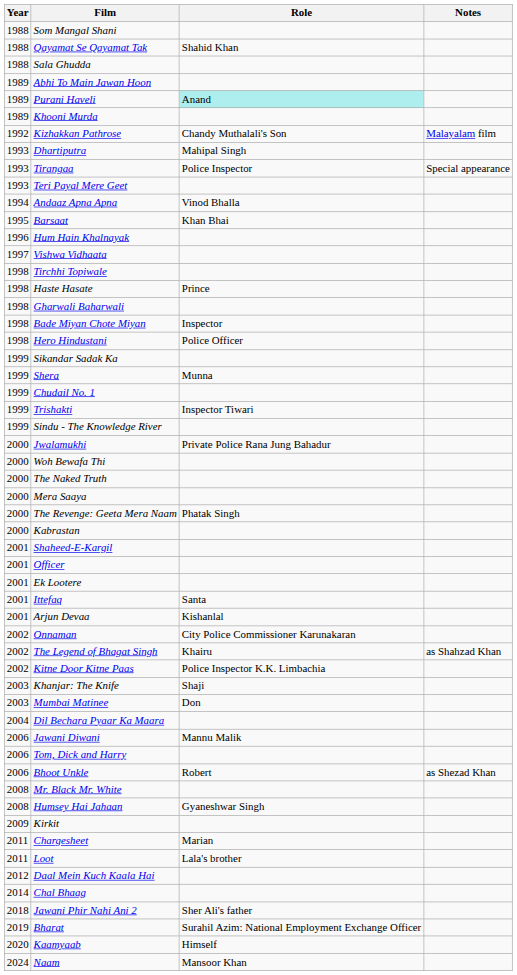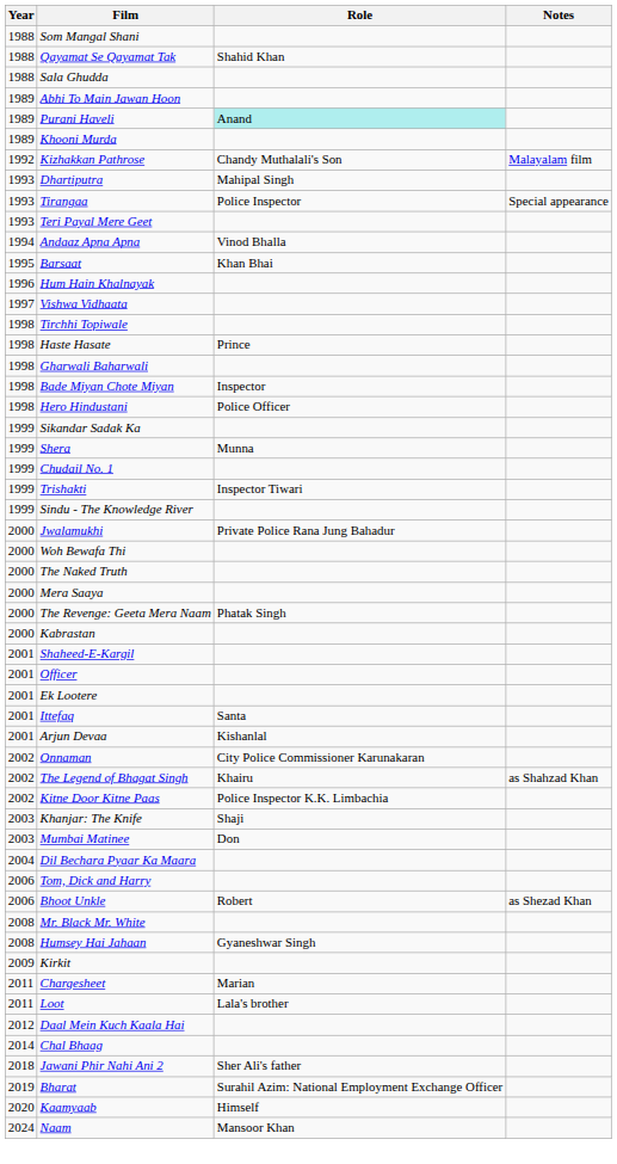 <table class="wikitable sortable">
 <tr>
 <th>Year</th>
 <th>Film</th>
 <th>Role</th>
 <th>Notes</th>
 </tr>
 <tr>
 <td>1988</td>
 <td><em>Som Mangal Shani</em></td>
 <td></td>
 <td></td>
 </tr>
 <tr>
 <td>1988</td>
 <td><em><a href='#'>Qayamat Se Qayamat Tak</a></em></td>
 <td>Shahid Khan</td>
 <td></td>
 </tr>
 <tr>
 <td>1988</td>
 <td><em>Sala Ghudda</em></td>
 <td></td>
 <td></td>
 </tr>
 <tr>
 <td>1989</td>
 <td><em><a href='#'>Abhi To Main Jawan Hoon</a></em></td>
 <td></td>
 <td></td>
 </tr>
 <tr>
 <td>1989</td>
 <td><em><a href='#'>Purani Haveli</a></em></td>
 <td style="background: paleturquoise;">Anand</td>
 <td></td>
 </tr>
 <tr>
 <td>1989</td>
 <td><em><a href='#'>Khooni Murda</a></em></td>
 <td></td>
 <td></td>
 </tr>
 <tr>
 <td>1992</td>
 <td><em><a href='#'>Kizhakkan Pathrose</a></em></td>
 <td>Chandy Muthalali's Son</td>
 <td><a href='#'>Malayalam</a> film</td>
 </tr>
 <tr>
 <td>1993</td>
 <td><em><a href='#'>Dhartiputra</a></em></td>
 <td>Mahipal Singh</td>
 </tr>
 <tr>
 <td>1993</td>
 <td><em><a href='#'>Tirangaa</a></em></td>
 <td>Police Inspector</td>
 <td>Special appearance</td>
 </tr>
 <tr>
 <td>1993</td>
 <td><em><a href='#'>Teri Payal Mere Geet</a></em></td>
 <td></td>
 <td></td>
 </tr>
 <tr>
 <td>1994</td>
 <td><em><a href='#'>Andaaz Apna Apna</a></em></td>
 <td>Vinod Bhalla</td>
 <td></td>
 </tr>
 <tr>
 <td>1995</td>
 <td><em><a href='#'>Barsaat</a></em></td>
 <td>Khan Bhai</td>
 <td></td>
 </tr>
 <tr>
 <td>1996</td>
 <td><em><a href='#'>Hum Hain Khalnayak</a></em></td>
 <td></td>
 <td></td>
 </tr>
 <tr>
 <td>1997</td>
 <td><em><a href='#'>Vishwa Vidhaata</a></em></td>
 <td></td>
 <td></td>
 </tr>
 <tr>
 <td>1998</td>
 <td><em><a href='#'>Tirchhi Topiwale</a></em></td>
 <td></td>
 <td></td>
 </tr>
 <tr>
 <td>1998</td>
 <td><em>Haste Hasate</em></td>
 <td>Prince</td>
 <td></td>
 </tr>
 <tr>
 <td>1998</td>
 <td><em><a href='#'>Gharwali Baharwali</a></em></td>
 <td></td>
 <td></td>
 </tr>
 <tr>
 <td>1998</td>
 <td><em><a href='#'>Bade Miyan Chote Miyan</a></em></td>
 <td>Inspector</td>
 <td></td>
 </tr>
 <tr>
 <td>1998</td>
 <td><em><a href='#'>Hero Hindustani</a></em></td>
 <td>Police Officer</td>
 <td></td>
 </tr>
 <tr>
 <td>1999</td>
 <td><em>Sikandar Sadak Ka</em></td>
 <td></td>
 <td></td>
 </tr>
 <tr>
 <td>1999</td>
 <td><em><a href='#'>Shera</a></em></td>
 <td>Munna</td>
 <td></td>
 </tr>
 <tr>
 <td>1999</td>
 <td><em><a href='#'>Chudail No. 1</a></em></td>
 <td></td>
 <td></td>
 </tr>
 <tr>
 <td>1999</td>
 <td><em><a href='#'>Trishakti</a></em></td>
 <td>Inspector Tiwari</td>
 <td></td>
 </tr>
 <tr>
 <td>1999</td>
 <td><em>Sindu - The Knowledge River</em></td>
 <td></td>
 <td></td>
 </tr>
 <tr>
 <td>2000</td>
 <td><em><a href='#'>Jwalamukhi</a></em></td>
 <td>Private Police Rana Jung Bahadur</td>
 <td></td>
 </tr>
 <tr>
 <td>2000</td>
 <td><em>Woh Bewafa Thi</em></td>
 <td></td>
 <td></td>
 </tr>
 <tr>
 <td>2000</td>
 <td><em>The Naked Truth</em></td>
 <td></td>
 <td></td>
 </tr>
 <tr>
 <td>2000</td>
 <td><em>Mera Saaya</em></td>
 <td></td>
 <td></td>
 </tr>
 <tr>
 <td>2000</td>
 <td><em>The Revenge: Geeta Mera Naam</em></td>
 <td>Phatak Singh</td>
 <td></td>
 </tr>
 <tr>
 <td>2000</td>
 <td><em>Kabrastan</em></td>
 <td></td>
 <td></td>
 </tr>
 <tr>
 <td>2001</td>
 <td><em><a href='#'>Shaheed-E-Kargil</a></em></td>
 <td></td>
 <td></td>
 </tr>
 <tr>
 <td>2001</td>
 <td><em><a href='#'>Officer</a></em></td>
 <td></td>
 <td></td>
 </tr>
 <tr>
 <td>2001</td>
 <td><em>Ek Lootere</em></td>
 <td></td>
 <td></td>
 </tr>
 <tr>
 <td>2001</td>
 <td><em><a href='#'>Ittefaq</a></em></td>
 <td>Santa</td>
 <td></td>
 </tr>
 <tr>
 <td>2001</td>
 <td><em>Arjun Devaa</em></td>
 <td>Kishanlal</td>
 <td></td>
 </tr>
 <tr>
 <td>2002</td>
 <td><em><a href='#'>Onnaman</a></em></td>
 <td>City Police Commissioner Karunakaran</td>
 <td></td>
 </tr>
 <tr>
 <td>2002</td>
 <td><em><a href='#'>The Legend of Bhagat Singh</a></em></td>
 <td>Khairu</td>
 <td>as Shahzad Khan</td>
 </tr>
 <tr>
 <td>2002</td>
 <td><em><a href='#'>Kitne Door Kitne Paas</a></em></td>
 <td>Police Inspector K.K. Limbachia</td>
 <td></td>
 </tr>
 <tr>
 <td>2003</td>
 <td><em>Khanjar: The Knife</em></td>
 <td>Shaji</td>
 <td></td>
 </tr>
 <tr>
 <td>2003</td>
 <td><em><a href='#'>Mumbai Matinee</a></em></td>
 <td>Don</td>
 <td></td>
 </tr>
 <tr>
 <td>2004</td>
 <td><em><a href='#'>Dil Bechara Pyaar Ka Maara</a></em></td>
 <td></td>
 <td></td>
 </tr>
 <tr>
 <td>2006</td>
-<td><em><a href='#'>Jawani Diwani</a></em></td>
-<td>Mannu Malik</td>
-<td></td>
-</tr>
-<tr>
-<td>2006</td>
 <td><em><a href='#'>Tom, Dick and Harry</a></em></td>
 <td></td>
 <td></td>
 </tr>
 <tr>
 <td>2006</td>
 <td><em><a href='#'>Bhoot Unkle</a></em></td>
 <td>Robert</td>
 <td>as Shezad Khan</td>
 </tr>
 <tr>
 <td>2008</td>
 <td><em><a href='#'>Mr. Black Mr. White</a></em></td>
 <td></td>
 <td></td>
 </tr>
 <tr>
 <td>2008</td>
 <td><em><a href='#'>Humsey Hai Jahaan</a></em></td>
 <td>Gyaneshwar Singh</td>
 <td></td>
 </tr>
 <tr>
 <td>2009</td>
 <td><em>Kirkit</em></td>
 <td></td>
 <td></td>
 </tr>
 <tr>
 <td>2011</td>
 <td><em><a href='#'>Chargesheet</a></em></td>
 <td>Marian</td>
 <td></td>
 </tr>
 <tr>
 <td>2011</td>
 <td><em><a href='#'>Loot</a></em></td>
 <td>Lala's brother</td>
 <td></td>
 </tr>
 <tr>
 <td>2012</td>
 <td><em><a href='#'>Daal Mein Kuch Kaala Hai</a></em></td>
 <td></td>
 <td></td>
 </tr>
 <tr>
 <td>2014</td>
 <td><em><a href='#'>Chal Bhaag</a></em></td>
 <td></td>
 <td></td>
 </tr>
 <tr>
 <td>2018</td>
 <td><em><a href='#'>Jawani Phir Nahi Ani 2</a></em></td>
 <td>Sher Ali's father</td>
 <td></td>
 </tr>
 <tr>
 <td>2019</td>
 <td><em><a href='#'>Bharat</a></em></td>
 <td>Surahil Azim: National Employment Exchange Officer</td>
 <td></td>
 </tr>
 <tr>
 <td>2020</td>
 <td><em><a href='#'>Kaamyaab</a></em></td>
 <td>Himself</td>
 <td></td>
 </tr>
 <tr>
 <td>2024</td>
 <td><em><a href='#'>Naam</a></em></td>
 <td>Mansoor Khan</td>
 <td></td>
 </tr>
 </table>
